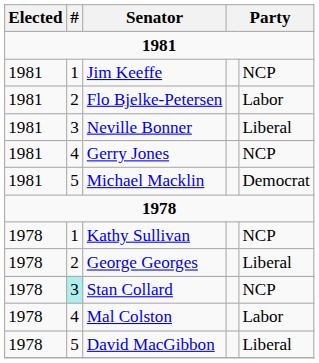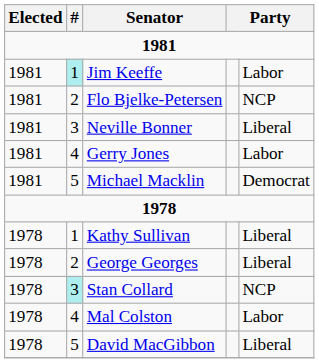 <table class="wikitable" style="float: right;">
 <tr>
 <th>Elected</th>
 <th>#</th>
 <th>Senator</th>
 <th colspan="2">Party</th>
 </tr>
 <tr>
 <td style="text-align:center;" colspan="5"><strong>1981</strong></td>
 </tr>
 <tr>
 <td>1981</td>
-<td>1</td>
+<td style="background: paleturquoise;">1</td>
 <td><a href='#'>Jim Keeffe</a></td>
 <td> </td>
-<td>NCP</td>
+<td>Labor</td>
 </tr>
 <tr>
 <td>1981</td>
 <td>2</td>
 <td><a href='#'>Flo Bjelke-Petersen</a></td>
 <td> </td>
-<td>Labor</td>
+<td>NCP</td>
 </tr>
 <tr>
 <td>1981</td>
 <td>3</td>
 <td><a href='#'>Neville Bonner</a></td>
 <td> </td>
 <td>Liberal</td>
 </tr>
 <tr>
 <td>1981</td>
 <td>4</td>
 <td><a href='#'>Gerry Jones</a></td>
 <td> </td>
-<td>NCP</td>
+<td>Labor</td>
 </tr>
 <tr>
 <td>1981</td>
 <td>5</td>
 <td><a href='#'>Michael Macklin</a></td>
 <td> </td>
 <td>Democrat</td>
 </tr>
 <tr>
 <td style="text-align:center;" colspan="5"><strong>1978</strong></td>
 </tr>
 <tr>
 <td>1978</td>
 <td>1</td>
 <td><a href='#'>Kathy Sullivan</a></td>
 <td> </td>
-<td>NCP</td>
+<td>Liberal</td>
 </tr>
 <tr>
 <td>1978</td>
 <td>2</td>
 <td><a href='#'>George Georges</a></td>
 <td> </td>
 <td>Liberal</td>
 </tr>
 <tr>
 <td>1978</td>
 <td style="background: paleturquoise;">3</td>
 <td><a href='#'>Stan Collard</a></td>
 <td> </td>
 <td>NCP</td>
 </tr>
 <tr>
 <td>1978</td>
 <td>4</td>
 <td><a href='#'>Mal Colston</a></td>
 <td> </td>
 <td>Labor</td>
 </tr>
 <tr>
 <td>1978</td>
 <td>5</td>
 <td><a href='#'>David MacGibbon</a></td>
 <td> </td>
 <td>Liberal</td>
 </tr>
 <tr>
 </tr>
 </table>
